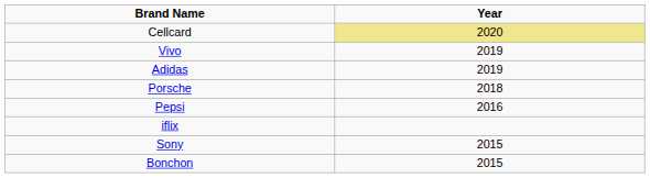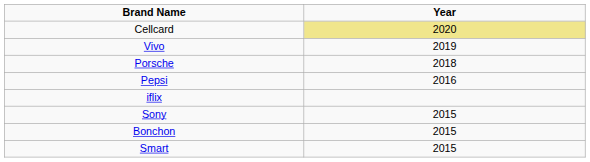 <table class="wikitable">
 <tr>
 <td width="1%" height="2"  align="center"><span><strong>Brand Name</strong></span></td>
 <td width="1%" height="2"  align="center"><span><strong>Year</strong></span></td>
 </tr>
 <tr>
 <td align="center">Cellcard</td>
 <td align="center" style="background: khaki;">2020</td>
 </tr>
 <tr>
 <td align="center"><a href='#'>Vivo</a></td>
-<td align="center">2019</td>
-</tr>
-<tr>
-<td align="center"><a href='#'>Adidas</a></td>
 <td align="center">2019</td>
 </tr>
 <tr>
 <td align="center"><a href='#'>Porsche</a></td>
 <td align="center">2018</td>
 </tr>
 <tr>
 <td align="center"><a href='#'>Pepsi</a></td>
 <td align="center">2016</td>
 </tr>
 <tr>
 <td align="center"><a href='#'>iflix</a></td>
 <td align="center"></td>
 </tr>
 <tr>
 <td align="center"><a href='#'>Sony</a></td>
 <td align="center">2015</td>
 </tr>
 <tr>
 <td align="center"><a href='#'>Bonchon</a></td>
 <td align="center">2015</td>
 </tr>
+<tr>
+<td align="center"><a href='#'>Smart</a></td>
+<td align="center">2015</td>
+</tr>
 </table>
